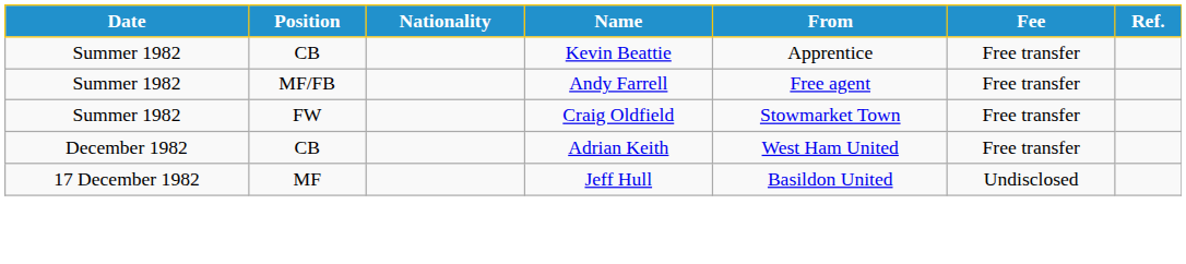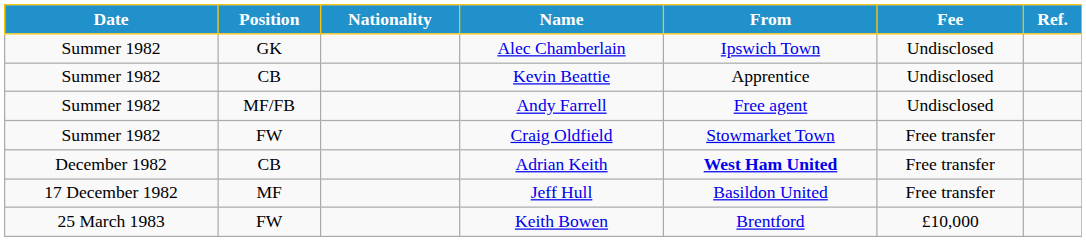 <table class="wikitable" style="text-align:center; font-size:90%; width:100%;">
 <tr>
 <th style="background:#2191CC; color:white; border:1px solid #F7C408; text-align:center;">Date</th>
 <th style="background:#2191CC; color:white; border:1px solid #F7C408; text-align:center;">Position</th>
 <th style="background:#2191CC; color:white; border:1px solid #F7C408; text-align:center;">Nationality</th>
 <th style="background:#2191CC; color:white; border:1px solid #F7C408; text-align:center;">Name</th>
 <th style="background:#2191CC; color:white; border:1px solid #F7C408; text-align:center;">From</th>
 <th style="background:#2191CC; color:white; border:1px solid #F7C408; text-align:center;">Fee</th>
 <th style="background:#2191CC; color:white; border:1px solid #F7C408; text-align:center;">Ref.</th>
 </tr>
 <tr>
 <td>Summer 1982</td>
+<td>GK</td>
+<td></td>
+<td><a href='#'>Alec Chamberlain</a></td>
+<td> <a href='#'>Ipswich Town</a></td>
+<td>Undisclosed</td>
+<td></td>
+</tr>
+<tr>
+<td>Summer 1982</td>
 <td>CB</td>
 <td></td>
 <td><a href='#'>Kevin Beattie</a></td>
 <td>Apprentice</td>
-<td>Free transfer</td>
+<td>Undisclosed</td>
 <td></td>
 </tr>
 <tr>
 <td>Summer 1982</td>
 <td>MF/FB</td>
 <td></td>
 <td><a href='#'>Andy Farrell</a></td>
 <td><a href='#'>Free agent</a></td>
-<td>Free transfer</td>
+<td>Undisclosed</td>
 <td></td>
 </tr>
 <tr>
 <td>Summer 1982</td>
 <td>FW</td>
 <td></td>
 <td><a href='#'>Craig Oldfield</a></td>
 <td> <a href='#'>Stowmarket Town</a></td>
 <td>Free transfer</td>
 <td></td>
 </tr>
 <tr>
 <td>December 1982</td>
 <td>CB</td>
 <td></td>
 <td><a href='#'>Adrian Keith</a></td>
-<td> <a href='#'>West Ham United</a></td>
+<td><strong> <a href='#'>West Ham United</a></strong></td>
 <td>Free transfer</td>
 <td></td>
 </tr>
 <tr>
 <td>17 December 1982</td>
 <td>MF</td>
 <td></td>
 <td><a href='#'>Jeff Hull</a></td>
 <td> <a href='#'>Basildon United</a></td>
-<td>Undisclosed</td>
+<td>Free transfer</td>
+<td></td>
+</tr>
+<tr>
+<td>25 March 1983</td>
+<td>FW</td>
+<td></td>
+<td><a href='#'>Keith Bowen</a></td>
+<td> <a href='#'>Brentford</a></td>
+<td>£10,000</td>
 <td></td>
 </tr>
 </table>
